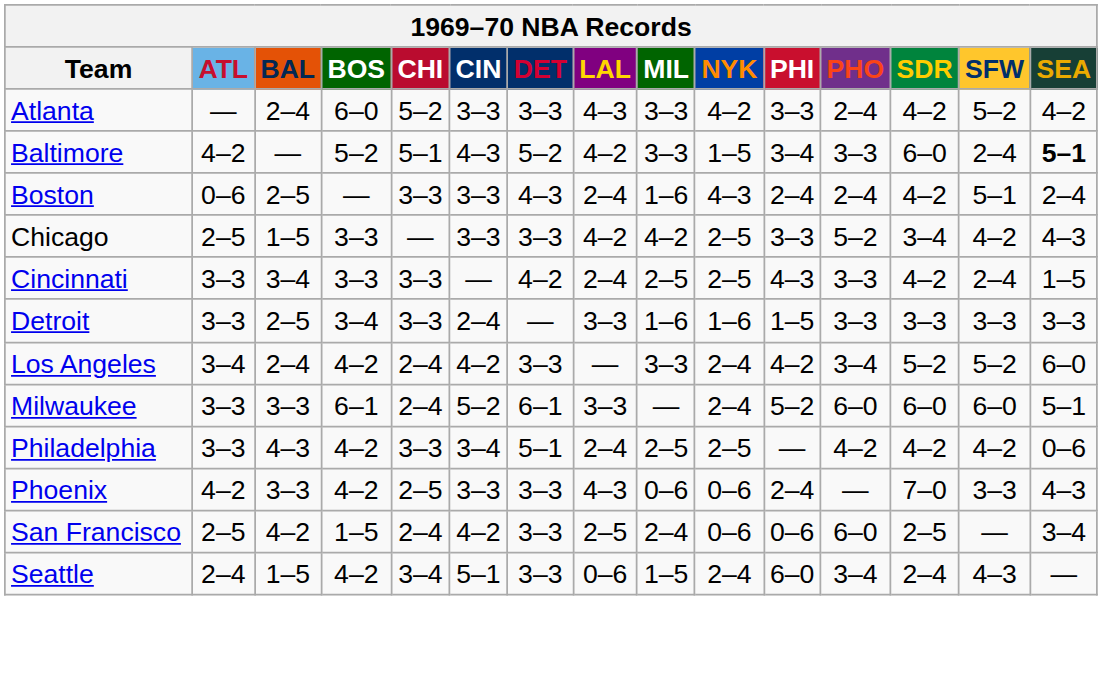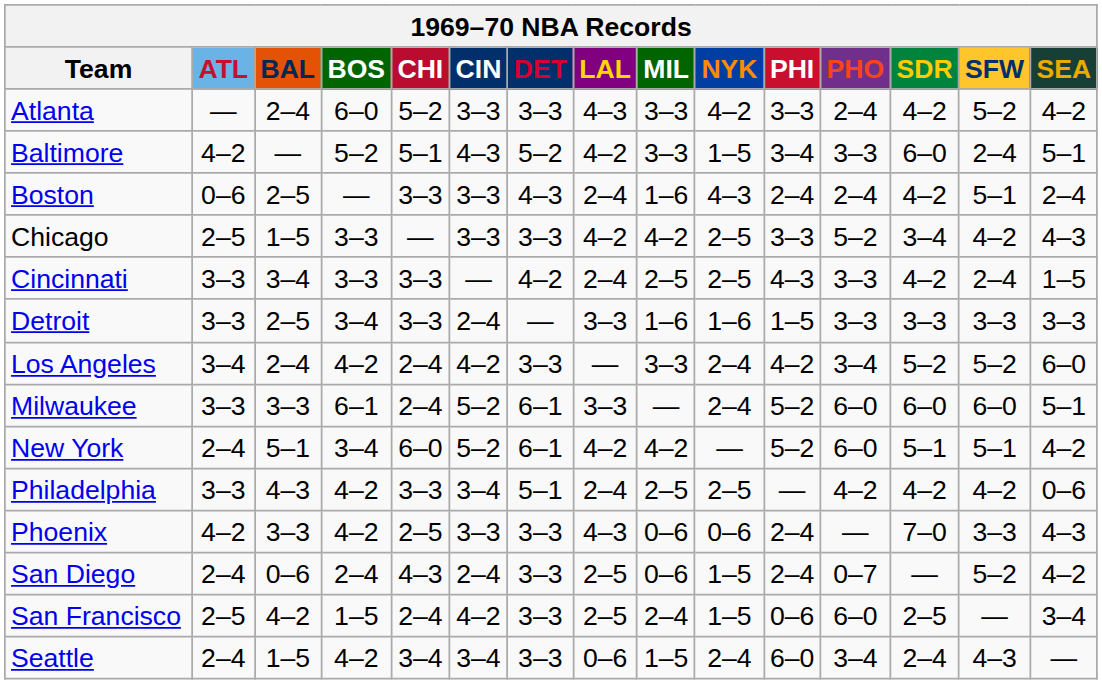 <table class="wikitable" style="font-size:95%; text-align:center;">
 <tr>
 <th colspan=15>1969–70 NBA Records</th>
 </tr>
 <tr>
 <th width=100>Team</th>
 <th style="background:#69B3E6;color:#C70F2E;width=35">ATL</th>
 <th style="background:#E45206;color:#012854;width=35">BAL</th>
 <th style="background:#006400;color:#FFFFFF;width=35">BOS</th>
 <th style="background:#BA0C2F;color:#FFFFFF;width=35">CHI</th>
 <th style="background:#012F6B;color:#FFFFFF;width=35">CIN</th>
 <th style="background:#012F6B;color:#D40032;width=35">DET</th>
 <th style="background:#800080;color:#FFD700;width=35">LAL</th>
 <th style="background:#006400;color:#FFFFFF;width=35">MIL</th>
 <th style="background:#003EA4;color:#FF8C00;width=35">NYK</th>
 <th style="background:#C90F2E;color:#FFFFFF;width=35">PHI</th>
 <th style="background:#702F8B;color:#FA4417;width=35">PHO</th>
 <th style="background:#00843D;color:#FFCC00;width=35">SDR</th>
 <th style="background:#FFC62C;color:#012F6B;width=35">SFW</th>
 <th style="background:#173F36;color:#EBAA00;width=35">SEA</th>
 </tr>
 <tr>
 <td style="text-align:left;"><a href='#'>Atlanta</a></td>
 <td>—</td>
 <td>2–4</td>
 <td>6–0</td>
 <td>5–2</td>
 <td>3–3</td>
 <td>3–3</td>
 <td>4–3</td>
 <td>3–3</td>
 <td>4–2</td>
 <td>3–3</td>
 <td>2–4</td>
 <td>4–2</td>
 <td>5–2</td>
 <td>4–2</td>
 </tr>
 <tr>
 <td style="text-align:left;"><a href='#'>Baltimore</a></td>
 <td>4–2</td>
 <td>—</td>
 <td>5–2</td>
 <td>5–1</td>
 <td>4–3</td>
 <td>5–2</td>
 <td>4–2</td>
 <td>3–3</td>
 <td>1–5</td>
 <td>3–4</td>
 <td>3–3</td>
 <td>6–0</td>
 <td>2–4</td>
-<td><strong>5–1</strong></td>
+<td>5–1</td>
 </tr>
 <tr>
 <td style="text-align:left;"><a href='#'>Boston</a></td>
 <td>0–6</td>
 <td>2–5</td>
 <td>—</td>
 <td>3–3</td>
 <td>3–3</td>
 <td>4–3</td>
 <td>2–4</td>
 <td>1–6</td>
 <td>4–3</td>
 <td>2–4</td>
 <td>2–4</td>
 <td>4–2</td>
 <td>5–1</td>
 <td>2–4</td>
 </tr>
 <tr>
 <td style="text-align:left;">Chicago</td>
 <td>2–5</td>
 <td>1–5</td>
 <td>3–3</td>
 <td>—</td>
 <td>3–3</td>
 <td>3–3</td>
 <td>4–2</td>
 <td>4–2</td>
 <td>2–5</td>
 <td>3–3</td>
 <td>5–2</td>
 <td>3–4</td>
 <td>4–2</td>
 <td>4–3</td>
 </tr>
 <tr>
 <td style="text-align:left;"><a href='#'>Cincinnati</a></td>
 <td>3–3</td>
 <td>3–4</td>
 <td>3–3</td>
 <td>3–3</td>
 <td>—</td>
 <td>4–2</td>
 <td>2–4</td>
 <td>2–5</td>
 <td>2–5</td>
 <td>4–3</td>
 <td>3–3</td>
 <td>4–2</td>
 <td>2–4</td>
 <td>1–5</td>
 </tr>
 <tr>
 <td style="text-align:left;"><a href='#'>Detroit</a></td>
 <td>3–3</td>
 <td>2–5</td>
 <td>3–4</td>
 <td>3–3</td>
 <td>2–4</td>
 <td>—</td>
 <td>3–3</td>
 <td>1–6</td>
 <td>1–6</td>
 <td>1–5</td>
 <td>3–3</td>
 <td>3–3</td>
 <td>3–3</td>
 <td>3–3</td>
 </tr>
 <tr>
 <td style="text-align:left;"><a href='#'>Los Angeles</a></td>
 <td>3–4</td>
 <td>2–4</td>
 <td>4–2</td>
 <td>2–4</td>
 <td>4–2</td>
 <td>3–3</td>
 <td>—</td>
 <td>3–3</td>
 <td>2–4</td>
 <td>4–2</td>
 <td>3–4</td>
 <td>5–2</td>
 <td>5–2</td>
 <td>6–0</td>
 </tr>
 <tr>
 <td style="text-align:left;"><a href='#'>Milwaukee</a></td>
 <td>3–3</td>
 <td>3–3</td>
 <td>6–1</td>
 <td>2–4</td>
 <td>5–2</td>
 <td>6–1</td>
 <td>3–3</td>
 <td>—</td>
 <td>2–4</td>
 <td>5–2</td>
 <td>6–0</td>
 <td>6–0</td>
 <td>6–0</td>
 <td>5–1</td>
 </tr>
 <tr>
+<td style="text-align:left;"><a href='#'>New York</a></td>
+<td>2–4</td>
+<td>5–1</td>
+<td>3–4</td>
+<td>6–0</td>
+<td>5–2</td>
+<td>6–1</td>
+<td>4–2</td>
+<td>4–2</td>
+<td>—</td>
+<td>5–2</td>
+<td>6–0</td>
+<td>5–1</td>
+<td>5–1</td>
+<td>4–2</td>
+</tr>
+<tr>
 <td style="text-align:left;"><a href='#'>Philadelphia</a></td>
 <td>3–3</td>
 <td>4–3</td>
 <td>4–2</td>
 <td>3–3</td>
 <td>3–4</td>
 <td>5–1</td>
 <td>2–4</td>
 <td>2–5</td>
 <td>2–5</td>
 <td>—</td>
 <td>4–2</td>
 <td>4–2</td>
 <td>4–2</td>
 <td>0–6</td>
 </tr>
 <tr>
 <td style="text-align:left;"><a href='#'>Phoenix</a></td>
 <td>4–2</td>
 <td>3–3</td>
 <td>4–2</td>
 <td>2–5</td>
 <td>3–3</td>
 <td>3–3</td>
 <td>4–3</td>
 <td>0–6</td>
 <td>0–6</td>
 <td>2–4</td>
 <td>—</td>
 <td>7–0</td>
 <td>3–3</td>
 <td>4–3</td>
 </tr>
 <tr>
+<td style="text-align:left;"><a href='#'>San Diego</a></td>
+<td>2–4</td>
+<td>0–6</td>
+<td>2–4</td>
+<td>4–3</td>
+<td>2–4</td>
+<td>3–3</td>
+<td>2–5</td>
+<td>0–6</td>
+<td>1–5</td>
+<td>2–4</td>
+<td>0–7</td>
+<td>—</td>
+<td>5–2</td>
+<td>4–2</td>
+</tr>
+<tr>
 <td style="text-align:left;"><a href='#'>San Francisco</a></td>
 <td>2–5</td>
 <td>4–2</td>
 <td>1–5</td>
 <td>2–4</td>
 <td>4–2</td>
 <td>3–3</td>
 <td>2–5</td>
 <td>2–4</td>
-<td>0–6</td>
+<td>1–5</td>
 <td>0–6</td>
 <td>6–0</td>
 <td>2–5</td>
 <td>—</td>
 <td>3–4</td>
 </tr>
 <tr>
 <td style="text-align:left;"><a href='#'>Seattle</a></td>
 <td>2–4</td>
 <td>1–5</td>
 <td>4–2</td>
 <td>3–4</td>
-<td>5–1</td>
+<td>3–4</td>
 <td>3–3</td>
 <td>0–6</td>
 <td>1–5</td>
 <td>2–4</td>
 <td>6–0</td>
 <td>3–4</td>
 <td>2–4</td>
 <td>4–3</td>
 <td>—</td>
 </tr>
 </table>
